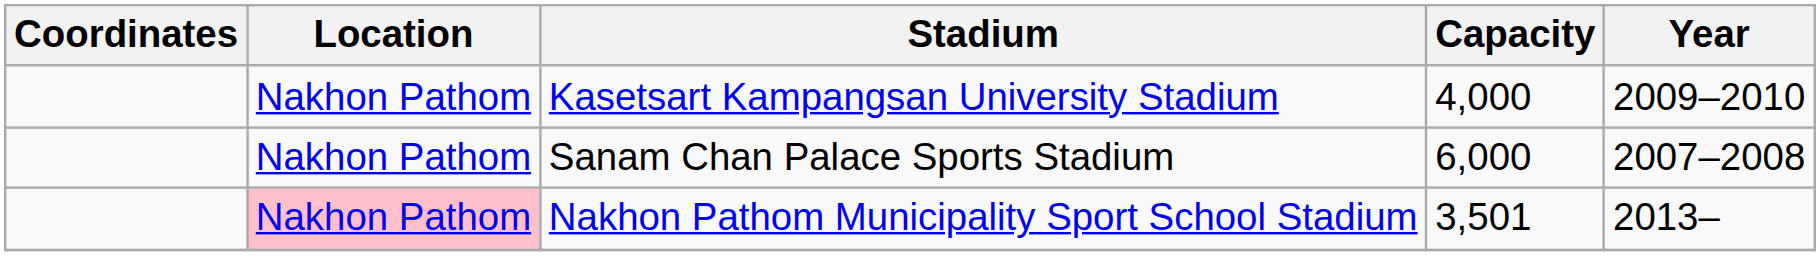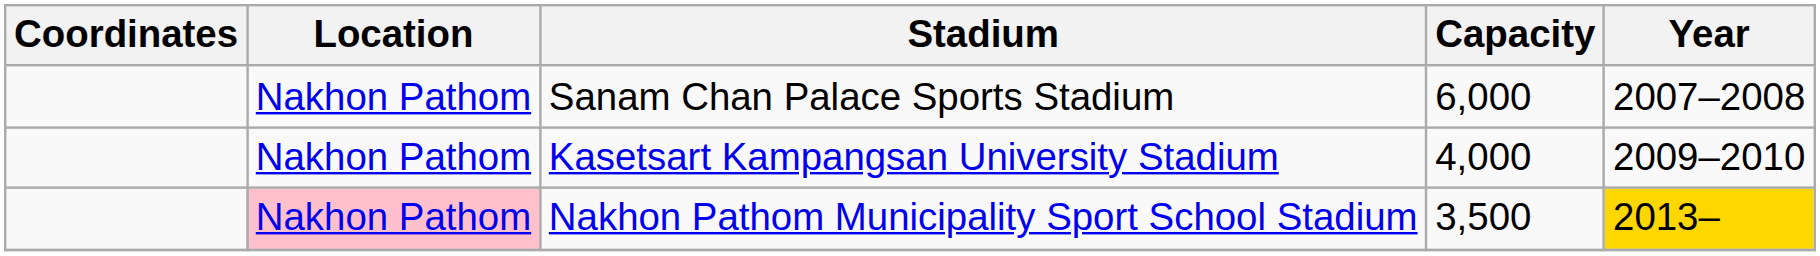 <table class="wikitable sortable">
 <tr>
 <th>Coordinates</th>
 <th>Location</th>
 <th>Stadium</th>
 <th>Capacity</th>
 <th>Year</th>
 </tr>
 <tr>
 <td></td>
 <td><a href='#'>Nakhon Pathom</a></td>
+<td>Sanam Chan Palace Sports Stadium</td>
+<td>6,000</td>
+<td>2007–2008</td>
+</tr>
+<tr>
+<td></td>
+<td><a href='#'>Nakhon Pathom</a></td>
 <td><a href='#'>Kasetsart Kampangsan University Stadium</a></td>
 <td>4,000</td>
 <td>2009–2010</td>
 </tr>
 <tr>
 <td></td>
-<td><a href='#'>Nakhon Pathom</a></td>
-<td>Sanam Chan Palace Sports Stadium</td>
-<td>6,000</td>
-<td>2007–2008</td>
-</tr>
-<tr>
-<td></td>
 <td style="background: pink;"><a href='#'>Nakhon Pathom</a></td>
 <td><a href='#'>Nakhon Pathom Municipality Sport School Stadium</a></td>
-<td>3,501</td>
-<td>2013–</td>
+<td>3,500</td>
+<td style="background: gold;">2013–</td>
 </tr>
 <tr>
 </tr>
 </table>
